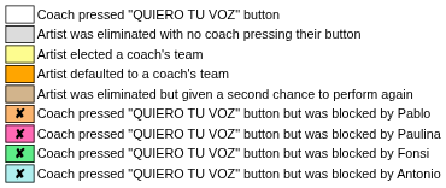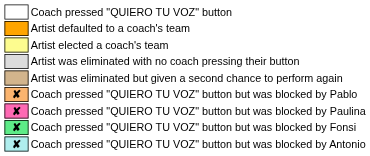 <table class="toccolours" style="font-size: 90%; white-space: nowrap;">
 <tr>
 <td style="background:white; border:1px solid black;">  <strong></strong>  </td>
 <td>Coach pressed "QUIERO TU VOZ" button</td>
 </tr>
 <tr>
-<td style="background:#dcdcdc; border:1px solid black;">    </td>
-<td>Artist was eliminated with no coach pressing their button</td>
+<td style="background:orange; border:1px solid black;">    </td>
+<td>Artist defaulted to a coach's team</td>
 </tr>
 <tr>
 <td style="background:#fdfc8f; border:1px solid black;">    </td>
 <td>Artist elected a coach's team</td>
 </tr>
 <tr>
-<td style="background:orange; border:1px solid black;">    </td>
-<td>Artist defaulted to a coach's team</td>
+<td style="background:#dcdcdc; border:1px solid black;">    </td>
+<td>Artist was eliminated with no coach pressing their button</td>
 </tr>
 <tr>
 <td style="background:tan; border:1px solid black;">    </td>
 <td>Artist was eliminated but given a second chance to perform again</td>
 </tr>
 <tr>
 <td style="background:#fbb46e; border:1px solid black;">  <strong>✘</strong>  </td>
 <td>Coach pressed "QUIERO TU VOZ" button but was blocked by Pablo</td>
 </tr>
 <tr>
 <td style="background:#ff69b4; border:1px solid black;">  <strong>✘</strong>  </td>
 <td>Coach pressed "QUIERO TU VOZ" button but was blocked by Paulina</td>
 </tr>
 <tr>
 <td style="background:#5deb87; border:1px solid black;">  <strong>✘</strong>  </td>
 <td>Coach pressed "QUIERO TU VOZ" button but was blocked by Fonsi</td>
 </tr>
 <tr>
 <td style="background:#afeeee; border:1px solid black;">  <strong>✘</strong>  </td>
 <td>Coach pressed "QUIERO TU VOZ" button but was blocked by Antonio</td>
 </tr>
 </table>
